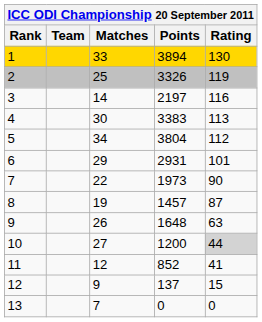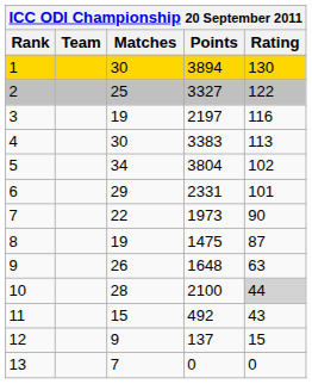 <table class="wikitable" style="white-space:nowrap">
 <tr>
 <th colspan="5"><a href='#'>ICC ODI Championship</a> <small>20 September 2011</small></th>
 </tr>
 <tr>
 <th>Rank</th>
 <th>Team</th>
 <th>Matches</th>
 <th>Points</th>
 <th>Rating</th>
 </tr>
 <tr style="background:gold;">
 <td>1</td>
 <td style="text-align:left;"></td>
-<td>33</td>
+<td>30</td>
 <td>3894</td>
 <td>130</td>
 </tr>
 <tr style="background:silver;">
 <td>2</td>
 <td style="text-align:left;"></td>
 <td>25</td>
-<td>3326</td>
-<td>119</td>
+<td>3327</td>
+<td>122</td>
 </tr>
 <tr>
 <td>3</td>
 <td style="text-align:left;"></td>
-<td>14</td>
+<td>19</td>
 <td>2197</td>
 <td>116</td>
 </tr>
 <tr>
 <td>4</td>
 <td style="text-align:left;"></td>
 <td>30</td>
 <td>3383</td>
 <td>113</td>
 </tr>
 <tr>
 <td>5</td>
 <td style="text-align:left;"></td>
 <td>34</td>
 <td>3804</td>
-<td>112</td>
+<td>102</td>
 </tr>
 <tr>
 <td>6</td>
 <td style="text-align:left;"></td>
 <td>29</td>
-<td>2931</td>
+<td>2331</td>
 <td>101</td>
 </tr>
 <tr>
 <td>7</td>
 <td style="text-align:left;"></td>
 <td>22</td>
 <td>1973</td>
 <td>90</td>
 </tr>
 <tr>
 <td>8</td>
 <td style="text-align:left;"></td>
 <td>19</td>
-<td>1457</td>
+<td>1475</td>
 <td>87</td>
 </tr>
 <tr>
 <td>9</td>
 <td style="text-align:left;"></td>
 <td>26</td>
 <td>1648</td>
 <td>63</td>
 </tr>
 <tr>
 <td>10</td>
 <td style="text-align:left;"></td>
-<td>27</td>
-<td>1200</td>
+<td>28</td>
+<td>2100</td>
 <td style="background: lightgrey;">44</td>
 </tr>
 <tr>
 <td>11</td>
 <td style="text-align:left;"></td>
-<td>12</td>
-<td>852</td>
-<td>41</td>
+<td>15</td>
+<td>492</td>
+<td>43</td>
 </tr>
 <tr>
 <td>12</td>
 <td style="text-align:left;"></td>
 <td>9</td>
 <td>137</td>
 <td>15</td>
 </tr>
 <tr>
 <td>13</td>
 <td style="text-align:left;"></td>
 <td>7</td>
 <td>0</td>
 <td>0</td>
 </tr>
 </table>
